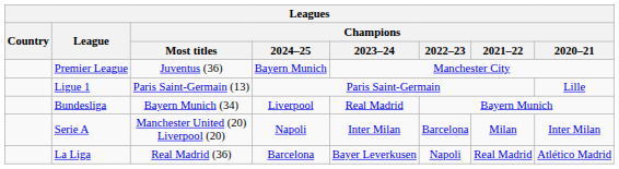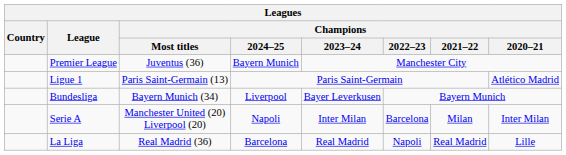 <table class="wikitable" style="text-align:center">
 <tr>
 <th colspan="10">Leagues</th>
 </tr>
 <tr>
 <th rowspan="2">Country</th>
 <th rowspan="2">League</th>
 <th colspan="6">Champions</th>
 </tr>
 <tr>
 <th>Most titles</th>
 <th>2024–25</th>
 <th>2023–24</th>
 <th>2022–23</th>
 <th>2021–22</th>
 <th>2020–21</th>
 </tr>
 <tr>
 <td style="text-align:left"></td>
 <td style="text-align:left"><a href='#'>Premier League</a></td>
 <td><a href='#'>Juventus</a> (36)</td>
 <td><a href='#'>Bayern Munich</a></td>
 <td colspan="4"><a href='#'>Manchester City</a></td>
 </tr>
 <tr>
 <td style="text-align:left"></td>
 <td style="text-align:left"><a href='#'>Ligue 1</a></td>
 <td><a href='#'>Paris Saint-Germain</a> (13)</td>
 <td colspan="4"><a href='#'>Paris Saint-Germain</a></td>
-<td><a href='#'>Lille</a></td>
+<td><a href='#'>Atlético Madrid</a></td>
 </tr>
 <tr>
 <td style="text-align:left"></td>
 <td style="text-align:left"><a href='#'>Bundesliga</a></td>
 <td><a href='#'>Bayern Munich</a> (34)</td>
 <td><a href='#'>Liverpool</a></td>
-<td><a href='#'>Real Madrid</a></td>
+<td><a href='#'>Bayer Leverkusen</a></td>
 <td colspan="3"><a href='#'>Bayern Munich</a></td>
 </tr>
 <tr>
 <td style="text-align:left"></td>
 <td style="text-align:left"><a href='#'>Serie A</a></td>
 <td><a href='#'>Manchester United</a> (20)<br><a href='#'>Liverpool</a> (20)<br></td>
 <td><a href='#'>Napoli</a></td>
 <td><a href='#'>Inter Milan</a></td>
 <td><a href='#'>Barcelona</a></td>
 <td><a href='#'>Milan</a></td>
 <td><a href='#'>Inter Milan</a></td>
 </tr>
 <tr>
 <td style="text-align:left"></td>
 <td style="text-align:left"><a href='#'>La Liga</a></td>
 <td><a href='#'>Real Madrid</a> (36)</td>
 <td><a href='#'>Barcelona</a></td>
-<td><a href='#'>Bayer Leverkusen</a></td>
+<td><a href='#'>Real Madrid</a></td>
 <td><a href='#'>Napoli</a></td>
 <td><a href='#'>Real Madrid</a></td>
-<td><a href='#'>Atlético Madrid</a></td>
+<td><a href='#'>Lille</a></td>
 </tr>
 </table>
